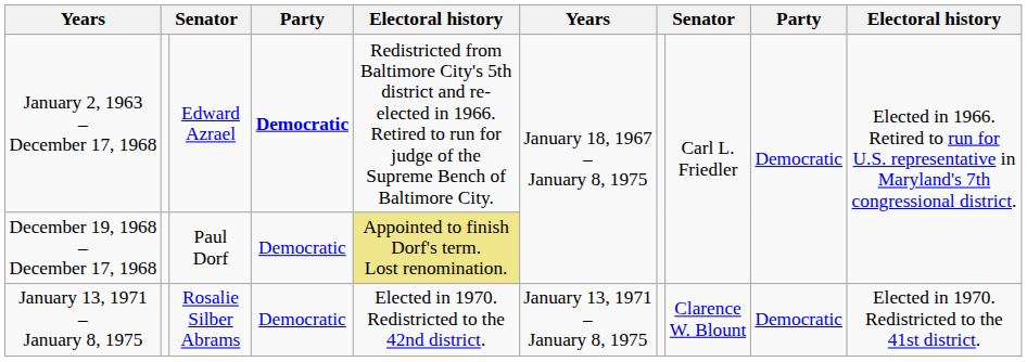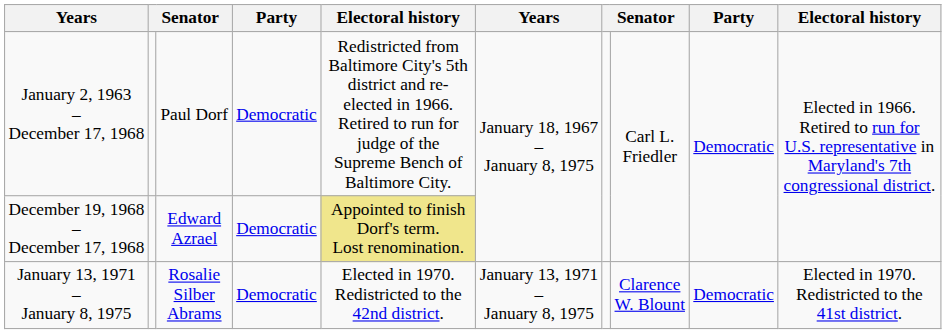 <table class=wikitable style="text-align:center">
 <tr valign=bottom>
 <th>Years</th>
 <th colspan=2>Senator</th>
 <th>Party</th>
 <th>Electoral history</th>
 <th>Years</th>
 <th colspan=2>Senator</th>
 <th>Party</th>
 <th>Electoral history</th>
 </tr>
 <tr>
 <td nowrap><span>January 2, 1963</span><br>–<br><span>December 17, 1968</span></td>
 <td></td>
-<td><a href='#'>Edward Azrael</a></td>
-<td><strong><a href='#'>Democratic</a></strong></td>
+<td>Paul Dorf</td>
+<td><a href='#'>Democratic</a></td>
 <td>Redistricted from Baltimore City's 5th district and re-elected in 1966.<br>Retired to run for judge of the Supreme Bench of Baltimore City.</td>
 <td nowrap rowspan=2><span>January 18, 1967</span><br>–<br><span>January 8, 1975</span></td>
 <td rowspan=2></td>
 <td rowspan=2>Carl L. Friedler</td>
 <td rowspan=2 ><a href='#'>Democratic</a></td>
 <td rowspan=2>Elected in 1966.<br>Retired to <a href='#'>run for U.S. representative</a> in <a href='#'>Maryland's 7th congressional district</a>.</td>
 </tr>
 <tr>
 <td nowrap><span>December 19, 1968</span><br>–<br><span>December 17, 1968</span></td>
 <td></td>
-<td>Paul Dorf</td>
+<td><a href='#'>Edward Azrael</a></td>
 <td><a href='#'>Democratic</a></td>
 <td style="background: khaki;">Appointed to finish Dorf's term.<br>Lost renomination.</td>
 </tr>
 <tr>
 <td nowrap><span>January 13, 1971</span><br>–<br><span>January 8, 1975</span></td>
 <td></td>
 <td><a href='#'>Rosalie Silber Abrams</a></td>
 <td><a href='#'>Democratic</a></td>
 <td>Elected in 1970.<br>Redistricted to the <a href='#'>42nd district</a>.</td>
 <td nowrap><span>January 13, 1971</span><br>–<br><span>January 8, 1975</span></td>
 <td></td>
 <td><a href='#'>Clarence W. Blount</a></td>
 <td><a href='#'>Democratic</a></td>
 <td>Elected in 1970.<br>Redistricted to the <a href='#'>41st district</a>.</td>
 </tr>
 </table>
